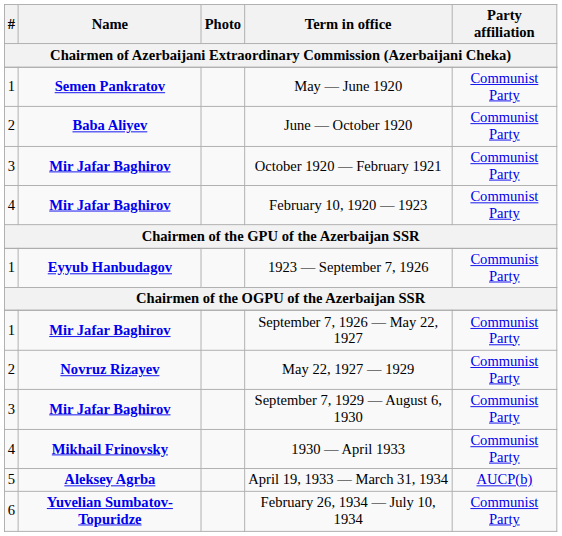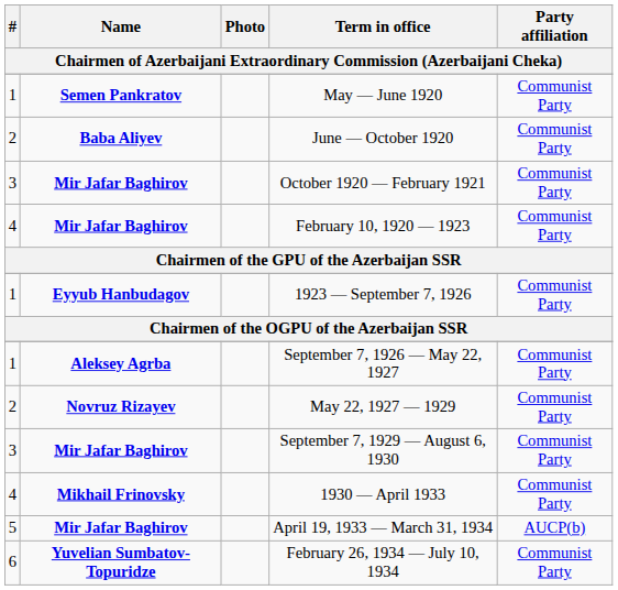 <table class=wikitable style="text-align:center;">
 <tr>
 <th>#</th>
 <th>Name</th>
 <th>Photo</th>
 <th>Term in office</th>
 <th>Party affiliation</th>
 </tr>
 <tr>
 <th colspan=8>Chairmen of Azerbaijani Extraordinary Commission (Azerbaijani Cheka)</th>
 </tr>
 <tr>
 </tr>
 <tr>
 <td>1</td>
 <td><strong><a href='#'>Semen Pankratov</a></strong></td>
 <td></td>
 <td>May — June 1920</td>
 <td><a href='#'>Communist Party</a></td>
 </tr>
 <tr>
 <td>2</td>
 <td><strong><a href='#'>Baba Aliyev</a></strong></td>
 <td></td>
 <td>June — October 1920</td>
 <td><a href='#'>Communist Party</a></td>
 </tr>
 <tr>
 <td>3</td>
 <td><strong><a href='#'>Mir Jafar Baghirov</a></strong></td>
 <td></td>
 <td>October 1920 — February 1921</td>
 <td><a href='#'>Communist Party</a></td>
 </tr>
 <tr>
 <td>4</td>
 <td><strong><a href='#'>Mir Jafar Baghirov</a></strong></td>
 <td></td>
 <td>February 10, 1920 — 1923</td>
 <td><a href='#'>Communist Party</a></td>
 </tr>
 <tr>
 <th colspan=8>Chairmen of the GPU of the Azerbaijan SSR</th>
 </tr>
 <tr>
 </tr>
 <tr>
 <td>1</td>
 <td><strong><a href='#'>Eyyub Hanbudagov</a></strong></td>
 <td></td>
 <td>1923 — September 7, 1926</td>
 <td><a href='#'>Communist Party</a></td>
 </tr>
 <tr>
 <th colspan=8>Chairmen of the OGPU of the Azerbaijan SSR</th>
 </tr>
 <tr>
 </tr>
 <tr>
 <td>1</td>
-<td><strong><a href='#'>Mir Jafar Baghirov</a></strong></td>
+<td><strong><a href='#'>Aleksey Agrba</a></strong></td>
 <td></td>
 <td>September 7, 1926 — May 22, 1927</td>
 <td><a href='#'>Communist Party</a></td>
 </tr>
 <tr>
 <td>2</td>
 <td><strong><a href='#'>Novruz Rizayev</a></strong></td>
 <td></td>
 <td>May 22, 1927 — 1929</td>
 <td><a href='#'>Communist Party</a></td>
 </tr>
 <tr>
 <td>3</td>
 <td><strong><a href='#'>Mir Jafar Baghirov</a></strong></td>
 <td></td>
 <td>September 7, 1929 — August 6, 1930</td>
 <td><a href='#'>Communist Party</a></td>
 </tr>
 <tr>
 <td>4</td>
 <td><strong><a href='#'>Mikhail Frinovsky</a></strong></td>
 <td></td>
 <td>1930 — April 1933</td>
 <td><a href='#'>Communist Party</a></td>
 </tr>
 <tr>
 <td>5</td>
-<td><strong><a href='#'>Aleksey Agrba</a></strong></td>
+<td><strong><a href='#'>Mir Jafar Baghirov</a></strong></td>
 <td></td>
 <td>April 19, 1933 — March 31, 1934</td>
 <td><a href='#'>AUCP(b)</a></td>
 </tr>
 <tr>
 <td>6</td>
 <td><strong><a href='#'>Yuvelian Sumbatov-Topuridze</a></strong></td>
 <td></td>
 <td>February 26, 1934 — July 10, 1934</td>
 <td><a href='#'>Communist Party</a></td>
 </tr>
 </table>
